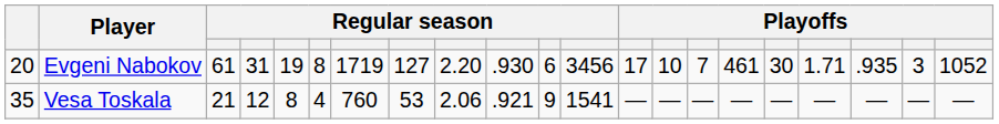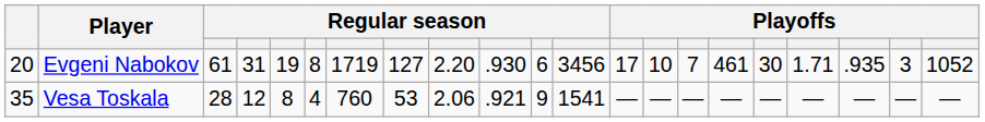 <table class="wikitable plainrowheaders" style="text-align:center;">
 <tr>
 <th scope="col" rowspan="2"></th>
 <th scope="col" rowspan="2">Player</th>
 <th scope=colgroup colspan=10>Regular season</th>
 <th scope=colgroup colspan=9>Playoffs</th>
 </tr>
 <tr>
 <th scope="col"></th>
 <th scope="col"></th>
 <th scope="col"></th>
 <th scope="col"></th>
 <th scope="col"></th>
 <th scope="col"></th>
 <th scope="col"></th>
 <th scope="col"></th>
 <th scope="col"></th>
 <th scope="col"></th>
 <th scope="col"></th>
 <th scope="col"></th>
 <th scope="col"></th>
 <th scope="col"></th>
 <th scope="col"></th>
 <th scope="col"></th>
 <th scope="col"></th>
 <th scope="col"></th>
 <th scope="col"></th>
 </tr>
 <tr>
 <td scope="row">20</td>
 <td align="left"><a href='#'>Evgeni Nabokov</a></td>
 <td>61</td>
 <td>31</td>
 <td>19</td>
 <td>8</td>
 <td>1719</td>
 <td>127</td>
 <td>2.20</td>
 <td>.930</td>
 <td>6</td>
 <td>3456</td>
 <td>17</td>
 <td>10</td>
 <td>7</td>
 <td>461</td>
 <td>30</td>
 <td>1.71</td>
 <td>.935</td>
 <td>3</td>
 <td>1052</td>
 </tr>
 <tr>
 <td scope="row">35</td>
 <td align="left"><a href='#'>Vesa Toskala</a></td>
-<td>21</td>
+<td>28</td>
 <td>12</td>
 <td>8</td>
 <td>4</td>
 <td>760</td>
 <td>53</td>
 <td>2.06</td>
 <td>.921</td>
 <td>9</td>
 <td>1541</td>
 <td>—</td>
 <td>—</td>
 <td>—</td>
 <td>—</td>
 <td>—</td>
 <td>—</td>
 <td>—</td>
 <td>—</td>
 <td>—</td>
 </tr>
 </table>
